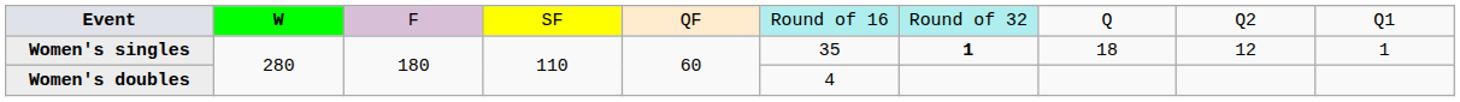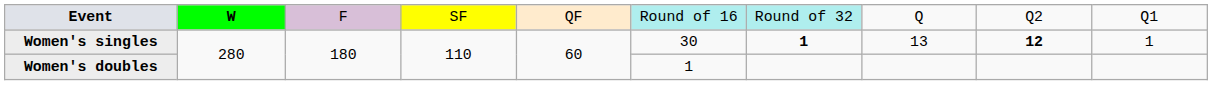 <table class=wikitable style=font-size:90%;text-align:center>
 <tr>
 <td style="width:130px; background:#dfe2e9;"><strong>Event</strong></td>
 <td style="width:80px; background:lime;"><strong>W</strong></td>
 <td style="width:85px; background:thistle;">F</td>
 <td style="width:85px; background:#ff0;">SF</td>
 <td style="width:85px; background:#ffebcd;">QF</td>
 <td style="width:85px; background:#afeeee;">Round of 16</td>
 <td style="width:85px; background:#afeeee;">Round of 32</td>
 <td width=85>Q</td>
 <td width=85>Q2</td>
 <td width=85>Q1</td>
 </tr>
 <tr>
 <th style="background:#ededed;">Women's singles</th>
 <td rowspan=2>280</td>
 <td rowspan=2>180</td>
 <td rowspan=2>110</td>
 <td rowspan=2>60</td>
-<td>35</td>
+<td>30</td>
 <td><strong>1</strong></td>
-<td>18</td>
-<td>12</td>
+<td>13</td>
+<td><strong>12</strong></td>
 <td>1</td>
 </tr>
 <tr>
 <th style="background:#ededed;">Women's doubles</th>
-<td>4</td>
+<td>1</td>
 <td></td>
 <td></td>
 <td></td>
 <td></td>
 </tr>
 </table>
